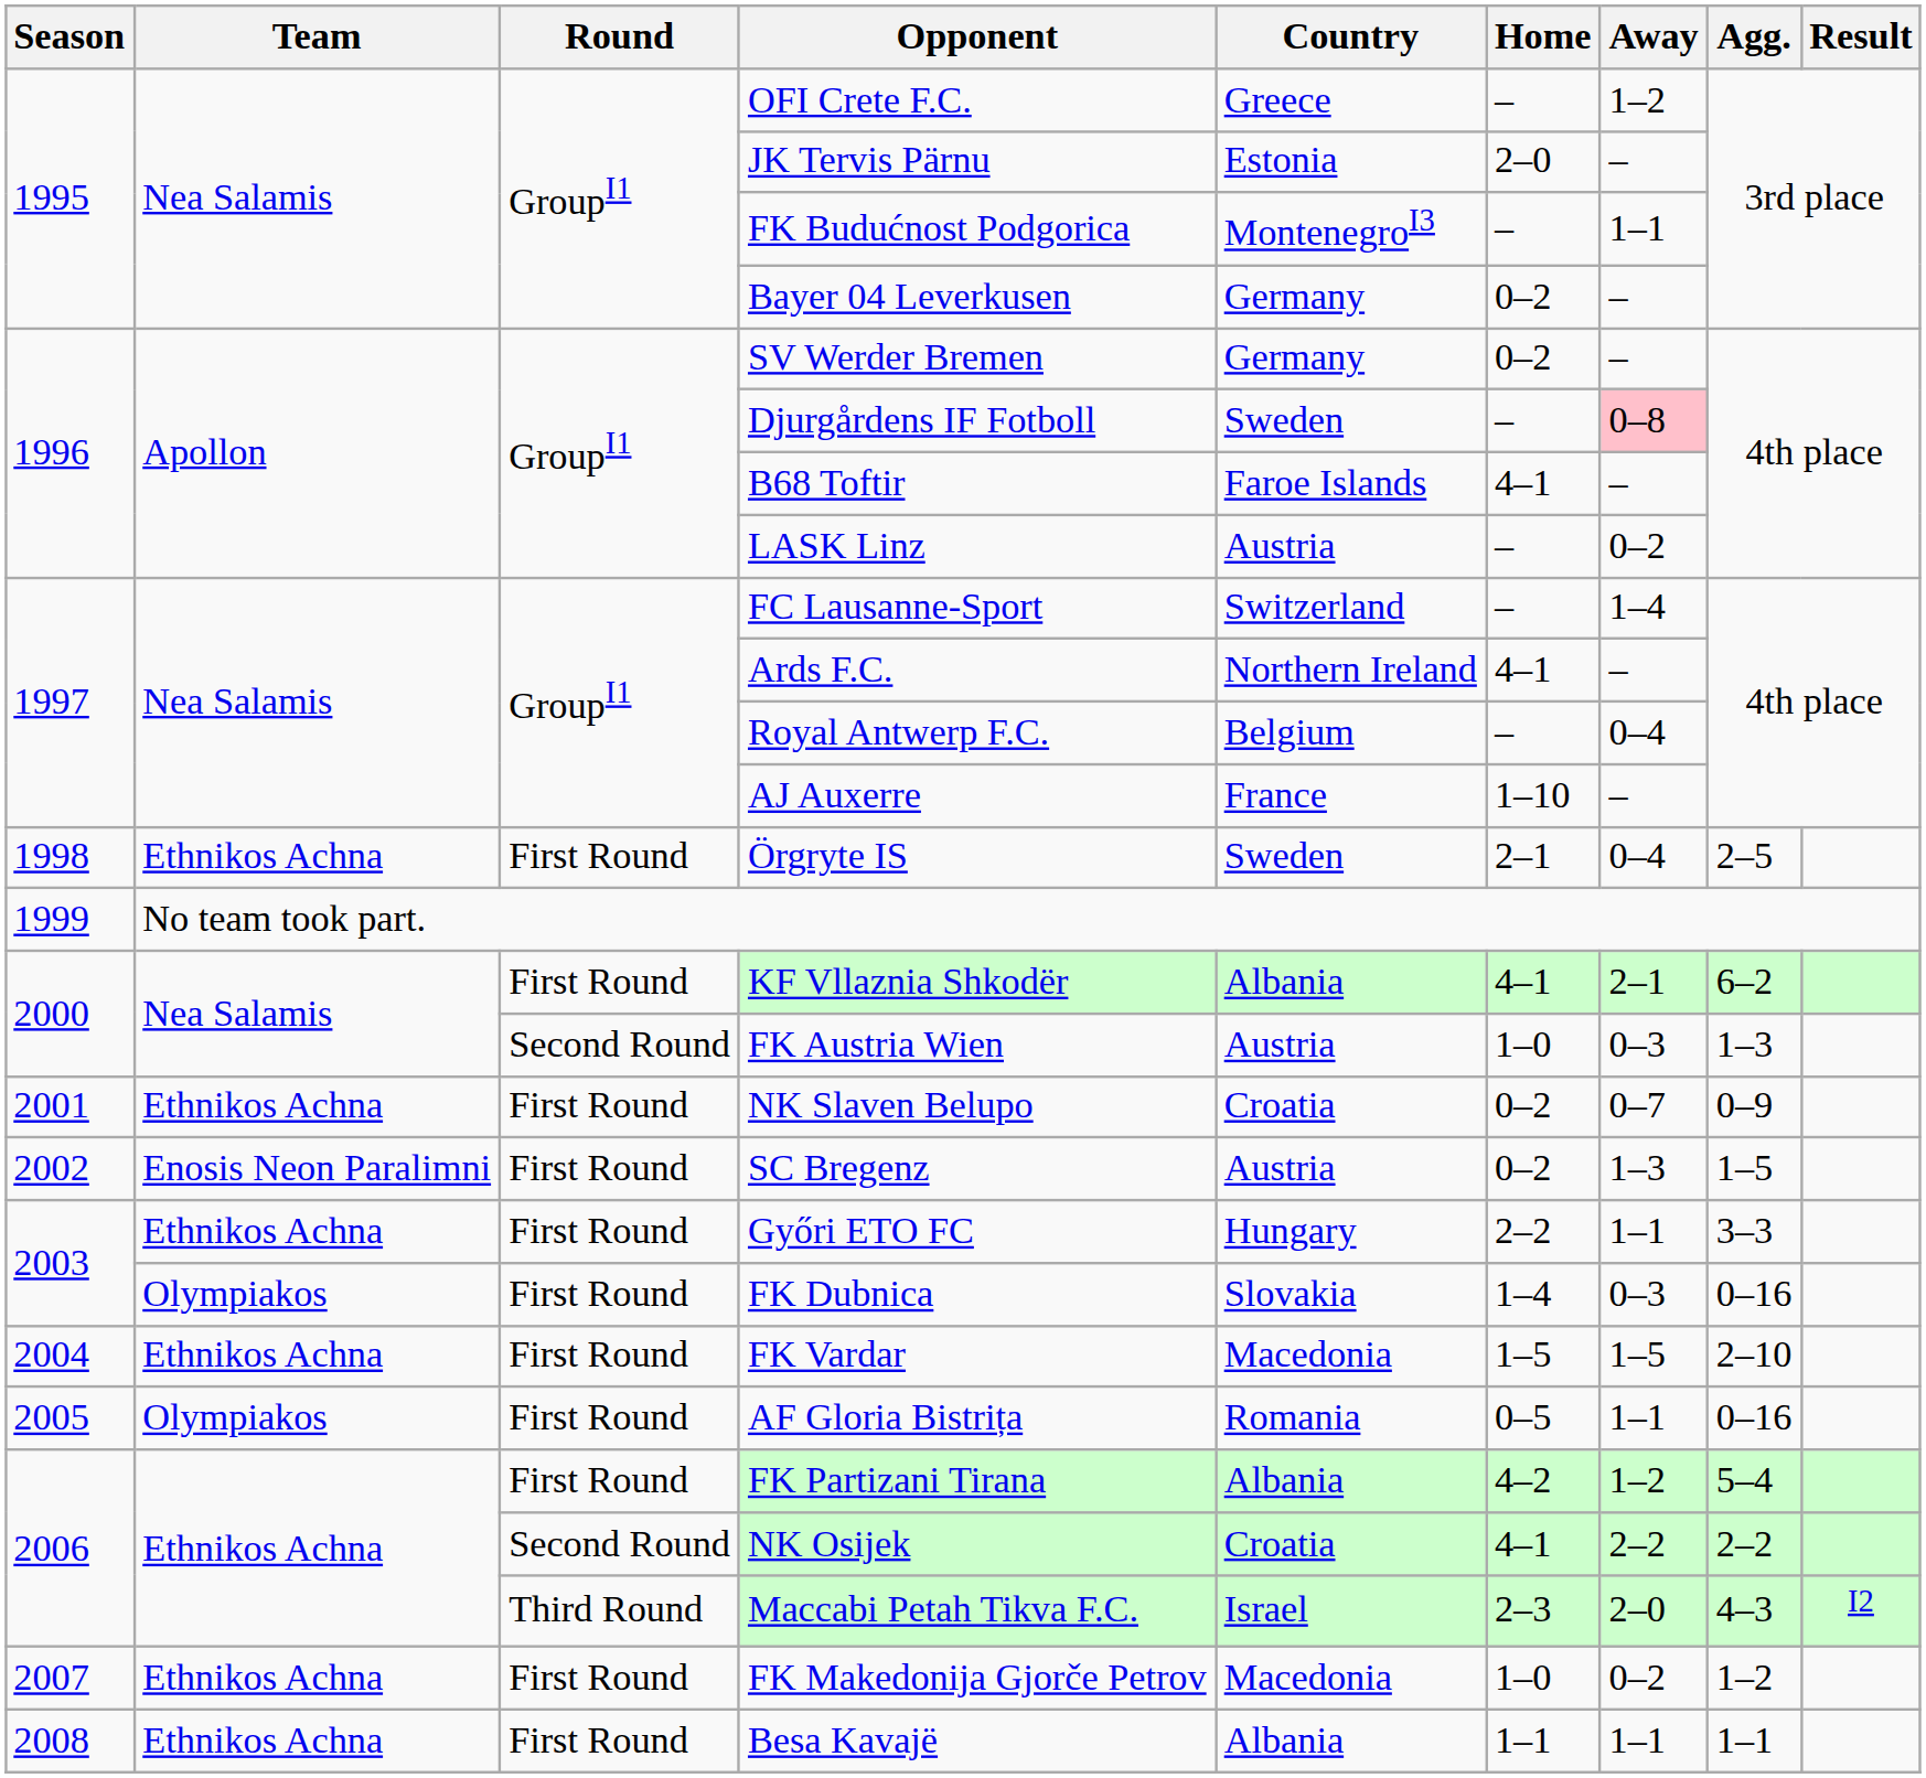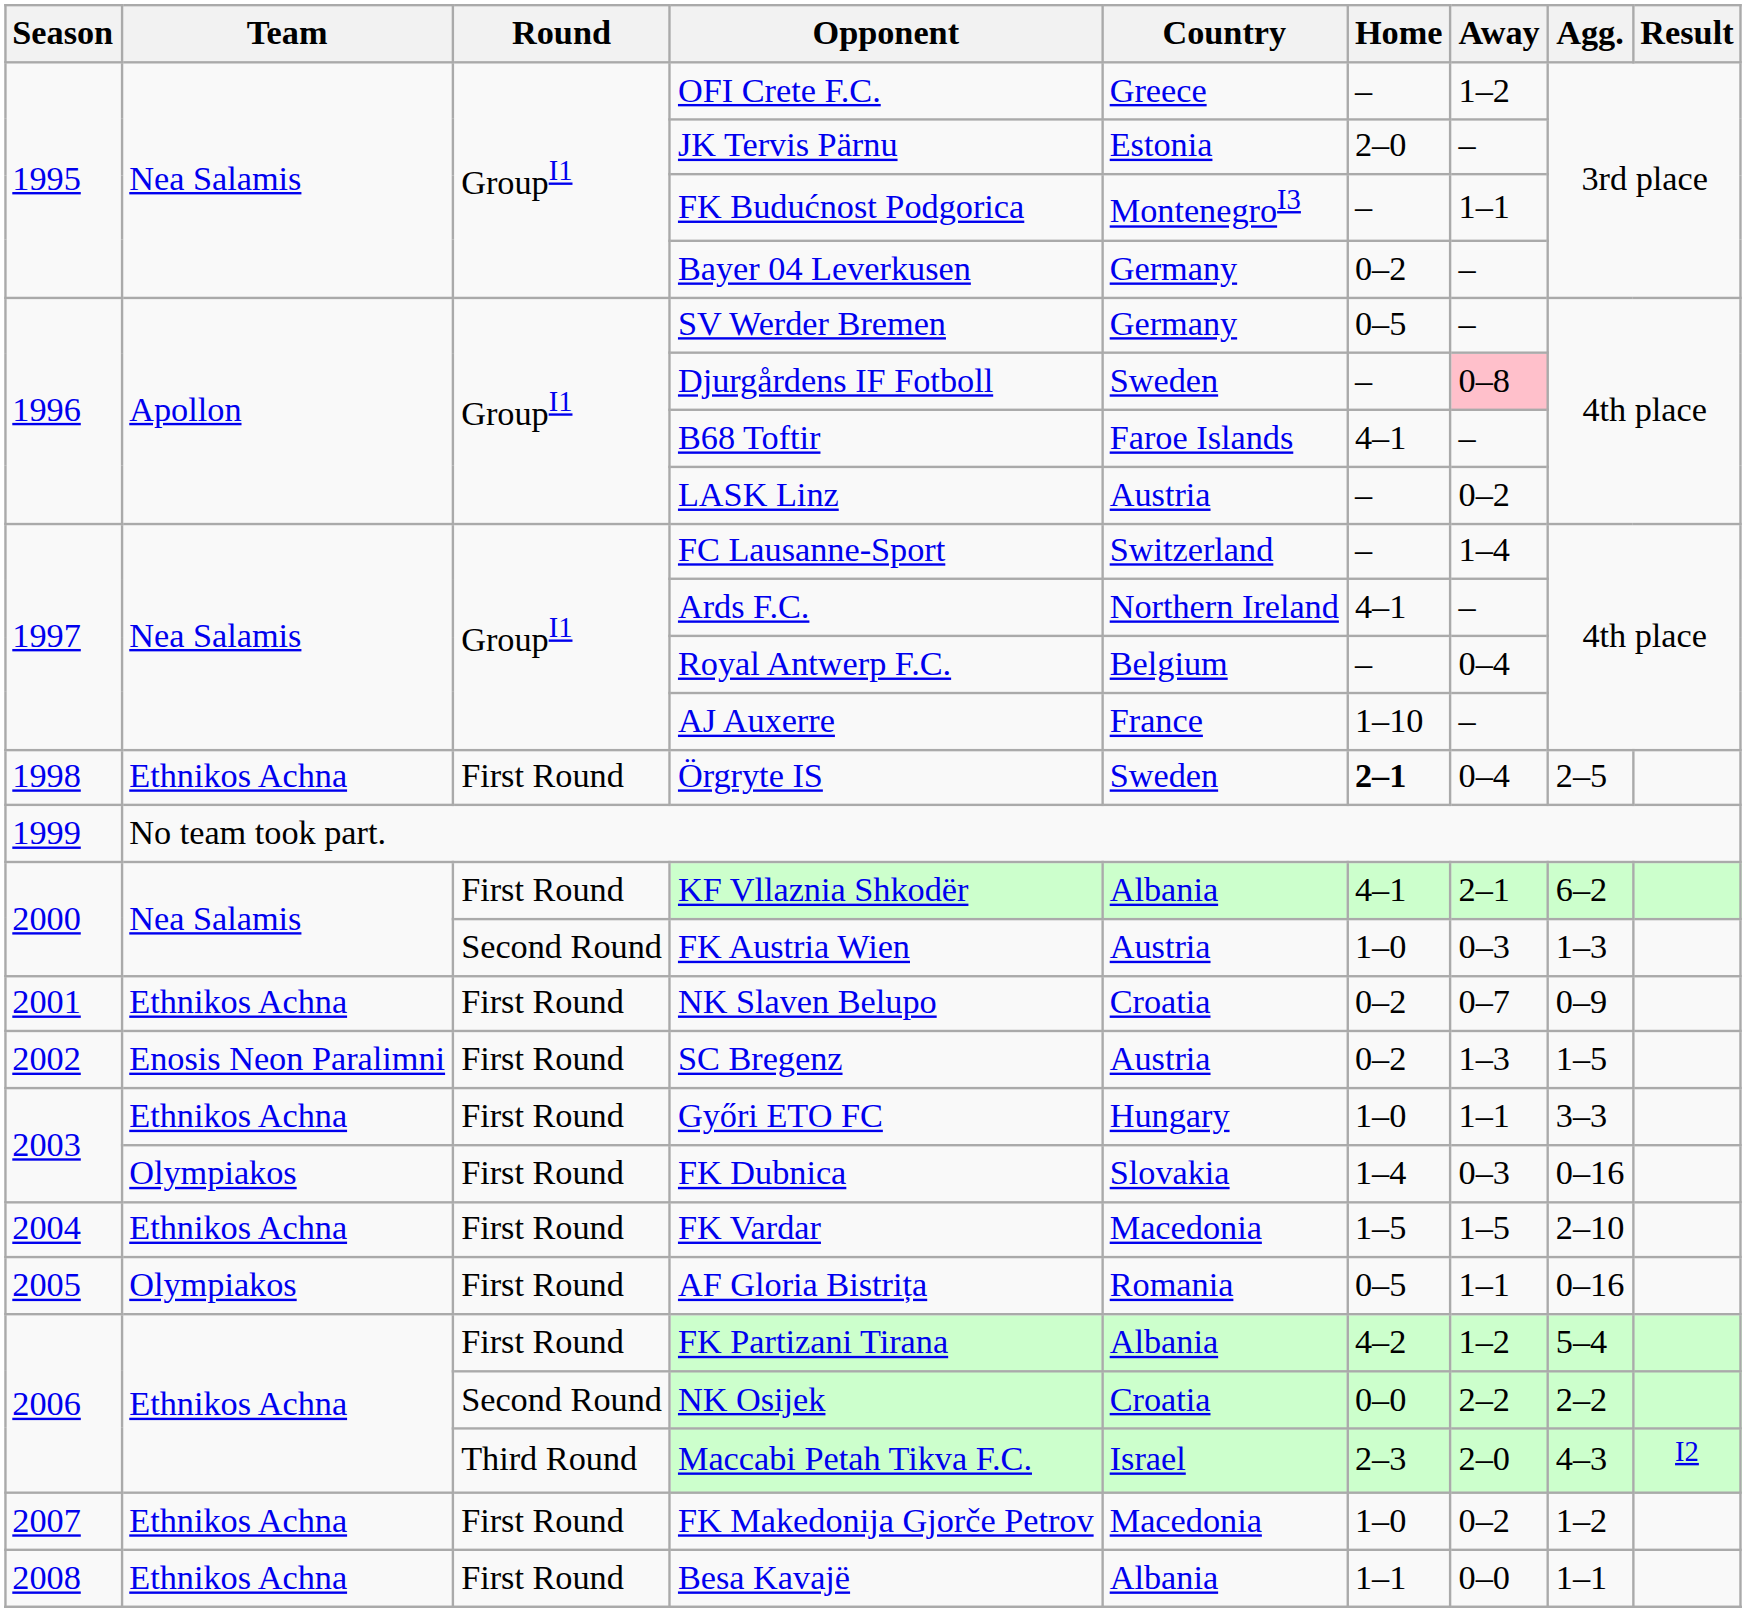 <table class="wikitable sortable" style="margin:1em auto;font-size:90%;">
 <tr>
 <th>Season</th>
 <th>Team</th>
 <th>Round</th>
 <th>Opponent</th>
 <th>Country</th>
 <th>Home</th>
 <th>Away</th>
 <th>Agg.</th>
 <th>Result</th>
 </tr>
 <tr>
 <td rowspan=4><a href='#'>1995</a></td>
 <td rowspan=4><a href='#'>Nea Salamis</a></td>
 <td rowspan=4>Group<sup><a href='#'>I1</a></sup></td>
 <td><a href='#'>OFI Crete F.C.</a></td>
 <td><a href='#'>Greece</a></td>
 <td>–</td>
 <td>1–2</td>
 <td rowspan=4 colspan="2" style="text-align:center;">3rd place </td>
 </tr>
 <tr>
 <td><a href='#'>JK Tervis Pärnu</a></td>
 <td><a href='#'>Estonia</a></td>
 <td>2–0</td>
 <td>–</td>
 </tr>
 <tr>
 <td><a href='#'>FK Budućnost Podgorica</a></td>
 <td><a href='#'>Montenegro</a><sup><a href='#'>I3</a></sup></td>
 <td>–</td>
 <td>1–1</td>
 </tr>
 <tr>
 <td><a href='#'>Bayer 04 Leverkusen</a></td>
 <td><a href='#'>Germany</a></td>
 <td>0–2</td>
 <td>–</td>
 </tr>
 <tr>
 <td rowspan=4><a href='#'>1996</a></td>
 <td rowspan=4><a href='#'>Apollon</a></td>
 <td rowspan=4>Group<sup><a href='#'>I1</a></sup></td>
 <td><a href='#'>SV Werder Bremen</a></td>
 <td><a href='#'>Germany</a></td>
-<td>0–2</td>
+<td>0–5</td>
 <td>–</td>
 <td rowspan=4 colspan="2" style="text-align:center;">4th place </td>
 </tr>
 <tr>
 <td><a href='#'>Djurgårdens IF Fotboll</a></td>
 <td><a href='#'>Sweden</a></td>
 <td>–</td>
 <td style="background: pink;">0–8</td>
 </tr>
 <tr>
 <td><a href='#'>B68 Toftir</a></td>
 <td><a href='#'>Faroe Islands</a></td>
 <td>4–1</td>
 <td>–</td>
 </tr>
 <tr>
 <td><a href='#'>LASK Linz</a></td>
 <td><a href='#'>Austria</a></td>
 <td>–</td>
 <td>0–2</td>
 </tr>
 <tr>
 <td rowspan=4><a href='#'>1997</a></td>
 <td rowspan=4><a href='#'>Nea Salamis</a></td>
 <td rowspan=4>Group<sup><a href='#'>I1</a></sup></td>
 <td><a href='#'>FC Lausanne-Sport</a></td>
 <td><a href='#'>Switzerland</a></td>
 <td>–</td>
 <td>1–4</td>
 <td rowspan=4 colspan="2" style="text-align:center;">4th place </td>
 </tr>
 <tr>
 <td><a href='#'>Ards F.C.</a></td>
 <td><a href='#'>Northern Ireland</a></td>
 <td>4–1</td>
 <td>–</td>
 </tr>
 <tr>
 <td><a href='#'>Royal Antwerp F.C.</a></td>
 <td><a href='#'>Belgium</a></td>
 <td>–</td>
 <td>0–4</td>
 </tr>
 <tr>
 <td><a href='#'>AJ Auxerre</a></td>
 <td><a href='#'>France</a></td>
 <td>1–10</td>
 <td>–</td>
 </tr>
 <tr>
 <td><a href='#'>1998</a></td>
 <td><a href='#'>Ethnikos Achna</a></td>
 <td>First Round</td>
 <td><a href='#'>Örgryte IS</a></td>
 <td><a href='#'>Sweden</a></td>
-<td>2–1</td>
+<td><strong>2–1</strong></td>
 <td>0–4</td>
 <td>2–5</td>
 <td align="center"></td>
 </tr>
 <tr>
 <td><a href='#'>1999</a></td>
 <td colspan="8">No team took part.</td>
 </tr>
 <tr>
 <td rowspan=2><a href='#'>2000</a></td>
 <td rowspan=2><a href='#'>Nea Salamis</a></td>
 <td>First Round</td>
 <td style="background-color:#CFC"><a href='#'>KF Vllaznia Shkodër</a></td>
 <td style=background-color:#CFC><a href='#'>Albania</a></td>
 <td style="background-color:#CFC">4–1</td>
 <td style="background-color:#CFC">2–1</td>
 <td style="background-color:#CFC">6–2</td>
 <td style="background-color:#CFC" align="center"></td>
 </tr>
 <tr>
 <td>Second Round</td>
 <td><a href='#'>FK Austria Wien</a></td>
 <td><a href='#'>Austria</a></td>
 <td>1–0</td>
 <td>0–3</td>
 <td>1–3</td>
 <td align="center"></td>
 </tr>
 <tr>
 <td><a href='#'>2001</a></td>
 <td><a href='#'>Ethnikos Achna</a></td>
 <td>First Round</td>
 <td><a href='#'>NK Slaven Belupo</a></td>
 <td><a href='#'>Croatia</a></td>
 <td>0–2</td>
 <td>0–7</td>
 <td>0–9</td>
 <td style="text-align:center;"></td>
 </tr>
 <tr>
 <td><a href='#'>2002</a></td>
 <td><a href='#'>Enosis Neon Paralimni</a></td>
 <td>First Round</td>
 <td><a href='#'>SC Bregenz</a></td>
 <td><a href='#'>Austria</a></td>
 <td>0–2</td>
 <td>1–3</td>
 <td>1–5</td>
 <td align="center"></td>
 </tr>
 <tr>
 <td rowspan=2><a href='#'>2003</a></td>
 <td><a href='#'>Ethnikos Achna</a></td>
 <td>First Round</td>
 <td><a href='#'>Győri ETO FC</a></td>
 <td><a href='#'>Hungary</a></td>
-<td>2–2</td>
+<td>1–0</td>
 <td>1–1</td>
 <td>3–3</td>
 <td align="center"></td>
 </tr>
 <tr>
 <td><a href='#'>Olympiakos</a></td>
 <td>First Round</td>
 <td><a href='#'>FK Dubnica</a></td>
 <td><a href='#'>Slovakia</a></td>
 <td>1–4</td>
 <td>0–3</td>
 <td>0–16</td>
 <td style="text-align:center;"></td>
 </tr>
 <tr>
 <td><a href='#'>2004</a></td>
 <td><a href='#'>Ethnikos Achna</a></td>
 <td>First Round</td>
 <td><a href='#'>FK Vardar</a></td>
 <td><a href='#'>Macedonia</a></td>
 <td>1–5</td>
 <td>1–5</td>
 <td>2–10</td>
 <td align="center"></td>
 </tr>
 <tr>
 <td><a href='#'>2005</a></td>
 <td><a href='#'>Olympiakos</a></td>
 <td>First Round</td>
 <td><a href='#'>AF Gloria Bistrița</a></td>
 <td><a href='#'>Romania</a></td>
 <td>0–5</td>
 <td>1–1</td>
 <td>0–16</td>
 <td style="text-align:center;"></td>
 </tr>
 <tr>
 <td rowspan=3><a href='#'>2006</a></td>
 <td rowspan=3><a href='#'>Ethnikos Achna</a></td>
 <td>First Round</td>
 <td style="background-color:#CFC"><a href='#'>FK Partizani Tirana</a></td>
 <td style=background-color:#CFC><a href='#'>Albania</a></td>
 <td style="background-color:#CFC">4–2</td>
 <td style="background-color:#CFC">1–2</td>
 <td style="background-color:#CFC">5–4</td>
 <td style="background-color:#CFC" align="center"></td>
 </tr>
 <tr>
 <td>Second Round</td>
 <td style="background-color:#CFC"><a href='#'>NK Osijek</a></td>
 <td style=background-color:#CFC><a href='#'>Croatia</a></td>
-<td style="background-color:#CFC">4–1</td>
+<td style="background-color:#CFC">0–0</td>
 <td style="background-color:#CFC">2–2</td>
 <td style="background-color:#CFC">2–2</td>
 <td style="background-color:#CFC" align="center"></td>
 </tr>
 <tr>
 <td>Third Round</td>
 <td style="background-color:#CFC"><a href='#'>Maccabi Petah Tikva F.C.</a></td>
 <td style=background-color:#CFC><a href='#'>Israel</a></td>
 <td style="background-color:#CFC">2–3</td>
 <td style="background-color:#CFC">2–0</td>
 <td style="background-color:#CFC">4–3</td>
 <td style="background-color:#CFC" align="center"><sup><a href='#'>I2</a></sup></td>
 </tr>
 <tr>
 <td><a href='#'>2007</a></td>
 <td><a href='#'>Ethnikos Achna</a></td>
 <td>First Round</td>
 <td><a href='#'>FK Makedonija Gjorče Petrov</a></td>
 <td><a href='#'>Macedonia</a></td>
 <td>1–0</td>
 <td>0–2</td>
 <td>1–2</td>
 <td align="center"></td>
 </tr>
 <tr>
 <td><a href='#'>2008</a></td>
 <td><a href='#'>Ethnikos Achna</a></td>
 <td>First Round</td>
 <td><a href='#'>Besa Kavajë</a></td>
 <td><a href='#'>Albania</a></td>
 <td>1–1</td>
-<td>1–1</td>
+<td>0–0</td>
 <td>1–1</td>
 <td align="center"></td>
 </tr>
 <tr>
 </tr>
 </table>
